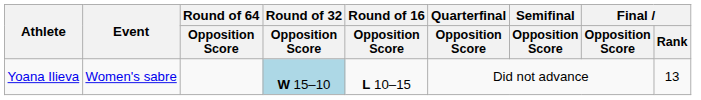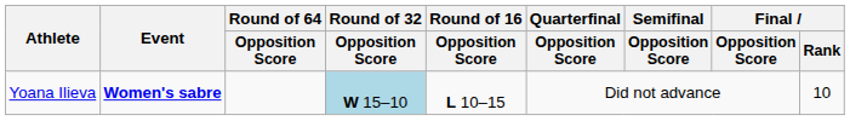 <table class="wikitable" style="font-size:90%">
 <tr>
 <th rowspan="2">Athlete</th>
 <th rowspan="2">Event</th>
 <th>Round of 64</th>
 <th>Round of 32</th>
 <th>Round of 16</th>
 <th>Quarterfinal</th>
 <th>Semifinal</th>
 <th colspan=2>Final / </th>
 </tr>
 <tr style="font-size:95%">
 <th>Opposition <br> Score</th>
 <th>Opposition <br> Score</th>
 <th>Opposition <br> Score</th>
 <th>Opposition <br> Score</th>
 <th>Opposition <br> Score</th>
 <th>Opposition <br> Score</th>
 <th>Rank</th>
 </tr>
 <tr align=center>
 <td align=left><a href='#'>Yoana Ilieva</a></td>
-<td align=left><a href='#'>Women's sabre</a></td>
+<td align=left><strong><a href='#'>Women's sabre</a></strong></td>
 <td></td>
 <td style="background: lightblue;"><br><strong>W</strong> 15–10</td>
 <td><br><strong>L</strong> 10–15</td>
 <td colspan="3">Did not advance</td>
-<td>13</td>
+<td>10</td>
 </tr>
 </table>
